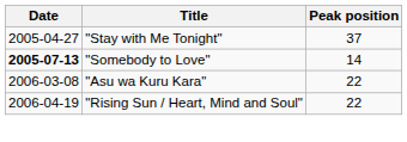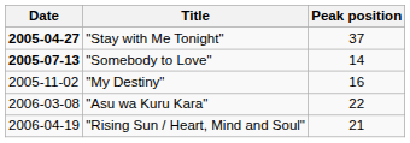 <table class="wikitable">
 <tr>
 <th>Date</th>
 <th>Title</th>
 <th>Peak position</th>
 </tr>
 <tr>
-<td>2005-04-27</td>
+<td><strong>2005-04-27</strong></td>
 <td>"Stay with Me Tonight"</td>
 <td align="center">37</td>
 </tr>
 <tr>
 <td><strong>2005-07-13</strong></td>
 <td>"Somebody to Love"</td>
 <td align="center">14</td>
 </tr>
 <tr>
+<td>2005-11-02</td>
+<td>"My Destiny"</td>
+<td align="center">16</td>
+</tr>
+<tr>
 <td>2006-03-08</td>
 <td>"Asu wa Kuru Kara"</td>
 <td align="center">22</td>
 </tr>
 <tr>
 <td>2006-04-19</td>
 <td>"Rising Sun / Heart, Mind and Soul"</td>
-<td align="center">22</td>
+<td align="center">21</td>
 </tr>
 </table>
